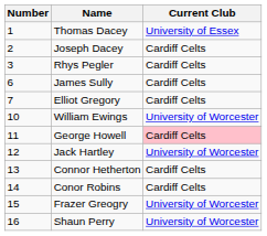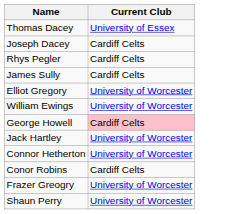 <table class="wikitable">
 <tr>
-<th>Number</th>
 <th>Name</th>
 <th>Current Club</th>
 </tr>
 <tr>
-<td>1</td>
 <td>Thomas Dacey</td>
 <td [> <a href='#'>University of Essex</a></td>
 </tr>
 <tr>
-<td>2</td>
 <td>Joseph Dacey</td>
 <td> Cardiff Celts</td>
 </tr>
 <tr>
-<td>3</td>
 <td>Rhys Pegler</td>
 <td> Cardiff Celts</td>
 </tr>
 <tr>
-<td>6</td>
 <td>James Sully</td>
 <td> Cardiff Celts</td>
 </tr>
 <tr>
-<td>7</td>
 <td>Elliot Gregory</td>
-<td> Cardiff Celts</td>
+<td> <a href='#'>University of Worcester</a></td>
 </tr>
 <tr>
-<td>10</td>
 <td>William Ewings</td>
 <td> <a href='#'>University of Worcester</a></td>
 </tr>
 <tr>
-<td>11</td>
 <td>George Howell</td>
 <td style="background: pink;"> Cardiff Celts</td>
 </tr>
 <tr>
-<td>12</td>
 <td>Jack Hartley</td>
 <td> <a href='#'>University of Worcester</a></td>
 </tr>
 <tr>
-<td>13</td>
 <td>Connor Hetherton</td>
-<td> Cardiff Celts</td>
+<td> <a href='#'>University of Worcester</a></td>
 </tr>
 <tr>
-<td>14</td>
 <td>Conor Robins</td>
 <td> Cardiff Celts</td>
 </tr>
 <tr>
-<td>15</td>
 <td>Frazer Greogry</td>
 <td> <a href='#'>University of Worcester</a></td>
 </tr>
 <tr>
-<td>16</td>
 <td>Shaun Perry</td>
 <td> <a href='#'>University of Worcester</a></td>
 </tr>
 </table>
